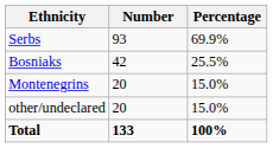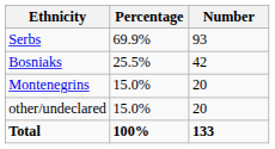 <table class="wikitable">
 <tr>
 <th width="100px">Ethnicity</th>
+<th width="80px">Percentage</th>
 <th width="80px">Number</th>
-<th width="80px">Percentage</th>
 </tr>
 <tr>
 <td><a href='#'>Serbs</a></td>
+<td>69.9%</td>
 <td>93</td>
-<td>69.9%</td>
 </tr>
 <tr>
 <td><a href='#'>Bosniaks</a></td>
+<td>25.5%</td>
 <td>42</td>
-<td>25.5%</td>
 </tr>
 <tr>
 <td><a href='#'>Montenegrins</a></td>
+<td>15.0%</td>
 <td>20</td>
-<td>15.0%</td>
 </tr>
 <tr>
 <td>other/undeclared</td>
+<td>15.0%</td>
 <td>20</td>
-<td>15.0%</td>
 </tr>
 <tr>
 <td><strong>Total</strong></td>
+<td><strong>100%</strong></td>
 <td><strong>133</strong></td>
-<td><strong>100%</strong></td>
 </tr>
 </table>
